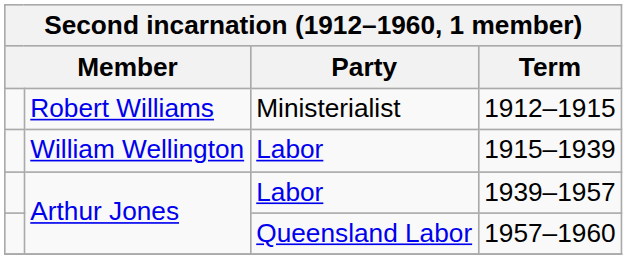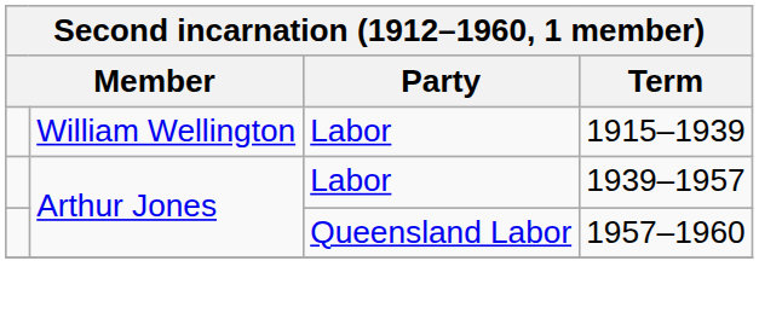 <table class="wikitable">
 <tr>
 <th colspan="4">Second incarnation (1912–1960, 1 member)</th>
 </tr>
 <tr>
 <th colspan="2">Member</th>
 <th>Party</th>
 <th>Term</th>
-</tr>
-<tr>
-<td> </td>
-<td><a href='#'>Robert Williams</a></td>
-<td>Ministerialist</td>
-<td>1912–1915</td>
 </tr>
 <tr>
 <td> </td>
 <td><a href='#'>William Wellington</a></td>
 <td><a href='#'>Labor</a></td>
 <td>1915–1939</td>
 </tr>
 <tr>
 <td> </td>
 <td rowspan="2"><a href='#'>Arthur Jones</a></td>
 <td><a href='#'>Labor</a></td>
 <td>1939–1957</td>
 </tr>
 <tr>
 <td> </td>
 <td><a href='#'>Queensland Labor</a></td>
 <td>1957–1960</td>
 </tr>
 <tr>
 </tr>
 </table>
